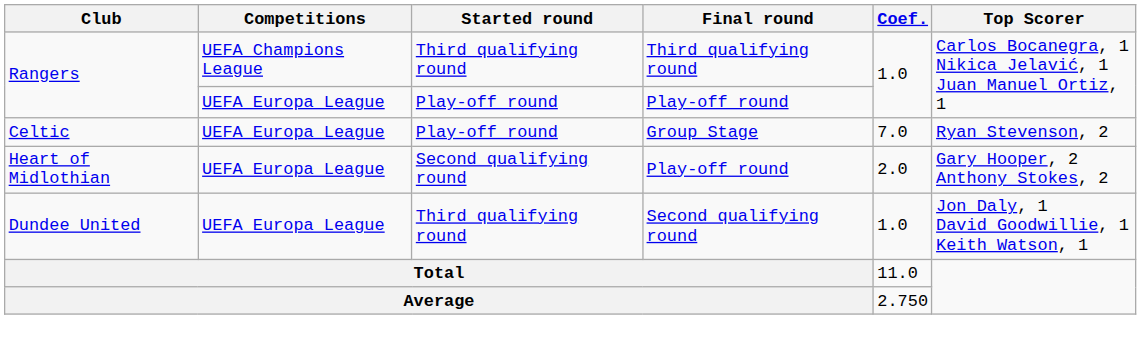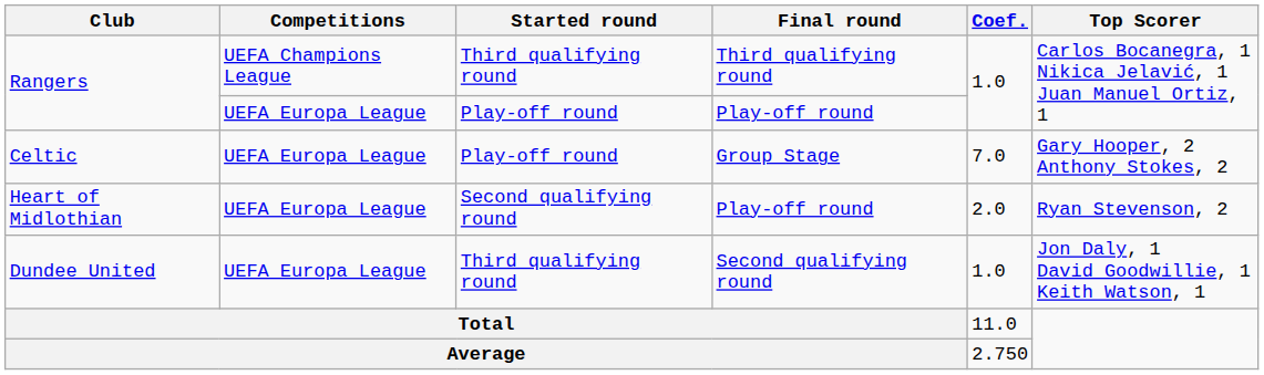 <table class="wikitable">
 <tr>
 <th>Club</th>
 <th>Competitions</th>
 <th>Started round</th>
 <th>Final round</th>
 <th><a href='#'>Coef.</a></th>
 <th>Top Scorer</th>
 </tr>
 <tr>
 <td rowspan=2><a href='#'>Rangers</a></td>
 <td><a href='#'>UEFA Champions League</a></td>
 <td><a href='#'>Third qualifying round</a></td>
 <td><a href='#'>Third qualifying round</a></td>
 <td rowspan=2>1.0</td>
 <td rowspan=2> <a href='#'>Carlos Bocanegra</a>, 1 <br>  <a href='#'>Nikica Jelavić</a>, 1 <br>  <a href='#'>Juan Manuel Ortiz</a>, 1</td>
 </tr>
 <tr>
 <td><a href='#'>UEFA Europa League</a></td>
 <td><a href='#'>Play-off round</a></td>
 <td><a href='#'>Play-off round</a></td>
 </tr>
 <tr>
 <td><a href='#'>Celtic</a></td>
 <td><a href='#'>UEFA Europa League</a></td>
 <td><a href='#'>Play-off round</a></td>
 <td><a href='#'>Group Stage</a></td>
 <td>7.0</td>
-<td> <a href='#'>Ryan Stevenson</a>, 2</td>
+<td> <a href='#'>Gary Hooper</a>, 2 <br>  <a href='#'>Anthony Stokes</a>, 2</td>
 </tr>
 <tr>
 <td><a href='#'>Heart of Midlothian</a></td>
 <td><a href='#'>UEFA Europa League</a></td>
 <td><a href='#'>Second qualifying round</a></td>
 <td><a href='#'>Play-off round</a></td>
 <td>2.0</td>
-<td> <a href='#'>Gary Hooper</a>, 2 <br>  <a href='#'>Anthony Stokes</a>, 2</td>
+<td> <a href='#'>Ryan Stevenson</a>, 2</td>
 </tr>
 <tr>
 <td><a href='#'>Dundee United</a></td>
 <td><a href='#'>UEFA Europa League</a></td>
 <td><a href='#'>Third qualifying round</a></td>
 <td><a href='#'>Second qualifying round</a></td>
 <td>1.0</td>
 <td> <a href='#'>Jon Daly</a>, 1 <br>  <a href='#'>David Goodwillie</a>, 1 <br>  <a href='#'>Keith Watson</a>, 1</td>
 </tr>
 <tr>
 <th colspan=4>Total</th>
 <td>11.0</td>
 </tr>
 <tr>
 <th colspan=4>Average</th>
 <td>2.750</td>
 </tr>
 </table>
